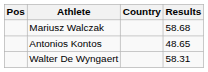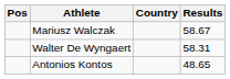 <table class="wikitable">
 <tr>
 <th>Pos</th>
 <th>Athlete</th>
 <th>Country</th>
 <th>Results</th>
 </tr>
 <tr>
 <td align="center"></td>
 <td>Mariusz Walczak</td>
 <td></td>
-<td>58.68</td>
+<td>58.67</td>
+</tr>
+<tr>
+<td align="center"></td>
+<td>Walter De Wyngaert</td>
+<td></td>
+<td>58.31</td>
 </tr>
 <tr>
 <td align="center"></td>
 <td>Antonios Kontos</td>
 <td></td>
 <td>48.65</td>
 </tr>
-<tr>
-<td align="center"></td>
-<td>Walter De Wyngaert</td>
-<td></td>
-<td>58.31</td>
-</tr>
 </table>
